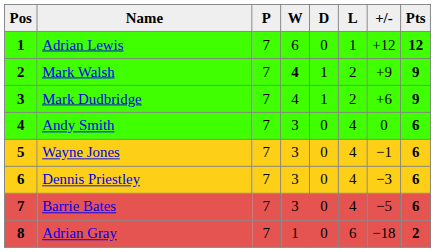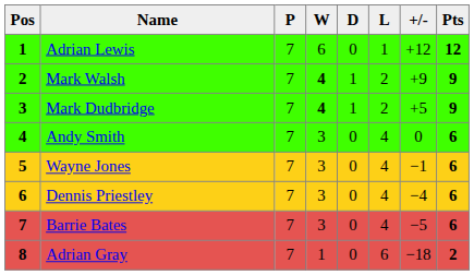 <table style=border-collapse:collapse border=1 cellspacing=0 cellpadding=5>
 <tr align=center bgcolor=#efefef>
 <th width=20>Pos</th>
 <th width=220>Name</th>
 <th width=20>P</th>
 <th width=20>W</th>
 <th width=20>D</th>
 <th width=20>L</th>
 <th width=20>+/-</th>
 <th width=20>Pts</th>
 </tr>
 <tr align=center bgcolor="#3FFF00">
 <td><strong>1</strong></td>
 <td align="left"> <a href='#'>Adrian Lewis</a></td>
 <td>7</td>
 <td>6</td>
 <td>0</td>
 <td>1</td>
 <td>+12</td>
 <td><strong>12</strong></td>
 </tr>
 <tr align=center bgcolor="#3FFF00">
 <td><strong>2</strong></td>
 <td align="left"> <a href='#'>Mark Walsh</a></td>
 <td>7</td>
 <td><strong>4</strong></td>
 <td>1</td>
 <td>2</td>
 <td>+9</td>
 <td><strong>9</strong></td>
 </tr>
 <tr align=center bgcolor="#3FFF00">
 <td><strong>3</strong></td>
 <td align="left"> <a href='#'>Mark Dudbridge</a></td>
 <td>7</td>
-<td>4</td>
+<td><strong>4</strong></td>
 <td>1</td>
 <td>2</td>
-<td>+6</td>
+<td>+5</td>
 <td><strong>9</strong></td>
 </tr>
 <tr align=center bgcolor="#3FFF00">
 <td><strong>4</strong></td>
 <td align="left"> <a href='#'>Andy Smith</a></td>
 <td>7</td>
 <td>3</td>
 <td>0</td>
 <td>4</td>
 <td>0</td>
 <td><strong>6</strong></td>
 </tr>
 <tr align=center bgcolor="#FDD017">
 <td><strong>5</strong></td>
 <td align="left"> <a href='#'>Wayne Jones</a></td>
 <td>7</td>
 <td>3</td>
 <td>0</td>
 <td>4</td>
 <td>−1</td>
 <td><strong>6</strong></td>
 </tr>
 <tr align=center bgcolor="#FDD017">
 <td><strong>6</strong></td>
 <td align="left"> <a href='#'>Dennis Priestley</a></td>
 <td>7</td>
 <td>3</td>
 <td>0</td>
 <td>4</td>
-<td>−3</td>
+<td>−4</td>
 <td><strong>6</strong></td>
 </tr>
 <tr align=center bgcolor="#E55451">
 <td><strong>7</strong></td>
 <td align="left"> <a href='#'>Barrie Bates</a></td>
 <td>7</td>
 <td>3</td>
 <td>0</td>
 <td>4</td>
 <td>−5</td>
 <td><strong>6</strong></td>
 </tr>
 <tr align=center bgcolor="#E55451">
 <td><strong>8</strong></td>
 <td align="left"> <a href='#'>Adrian Gray</a></td>
 <td>7</td>
 <td>1</td>
 <td>0</td>
 <td>6</td>
 <td>−18</td>
 <td><strong>2</strong></td>
 </tr>
 </table>
